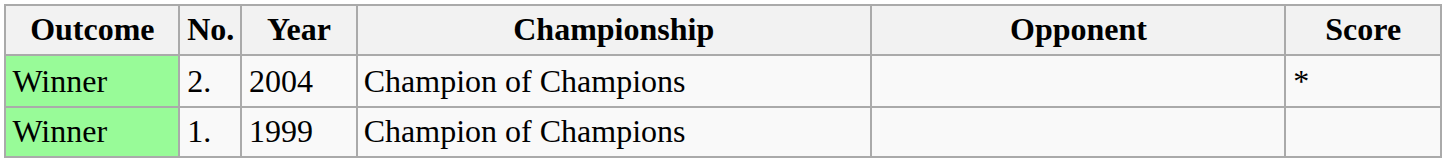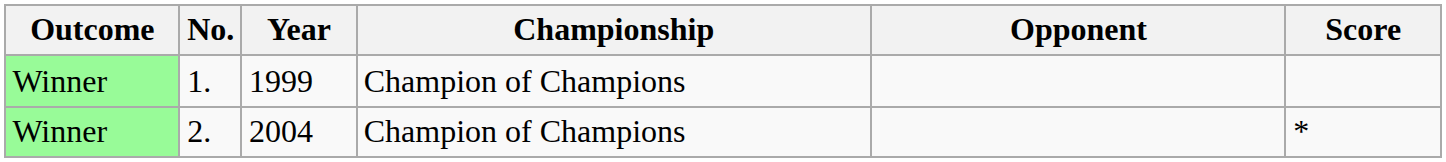 <table class="sortable wikitable">
 <tr>
 <th style="width:80px;">Outcome</th>
 <th style="width:20px;">No.</th>
 <th style="width:50px;">Year</th>
 <th style="width:250px;">Championship</th>
 <th style="width:200px;">Opponent</th>
 <th style="width:70px;">Score</th>
 </tr>
+<tr style=>
+<td style="background:#98FB98">Winner</td>
+<td>1.</td>
+<td>1999</td>
+<td>Champion of Champions</td>
+<td></td>
+<td></td>
+</tr>
 <tr>
 <td style="background:#98FB98">Winner</td>
 <td>2.</td>
 <td>2004</td>
 <td>Champion of Champions</td>
 <td></td>
 <td>*</td>
 </tr>
-<tr style=>
-<td style="background:#98FB98">Winner</td>
-<td>1.</td>
-<td>1999</td>
-<td>Champion of Champions</td>
-<td></td>
-<td></td>
-</tr>
 </table>
